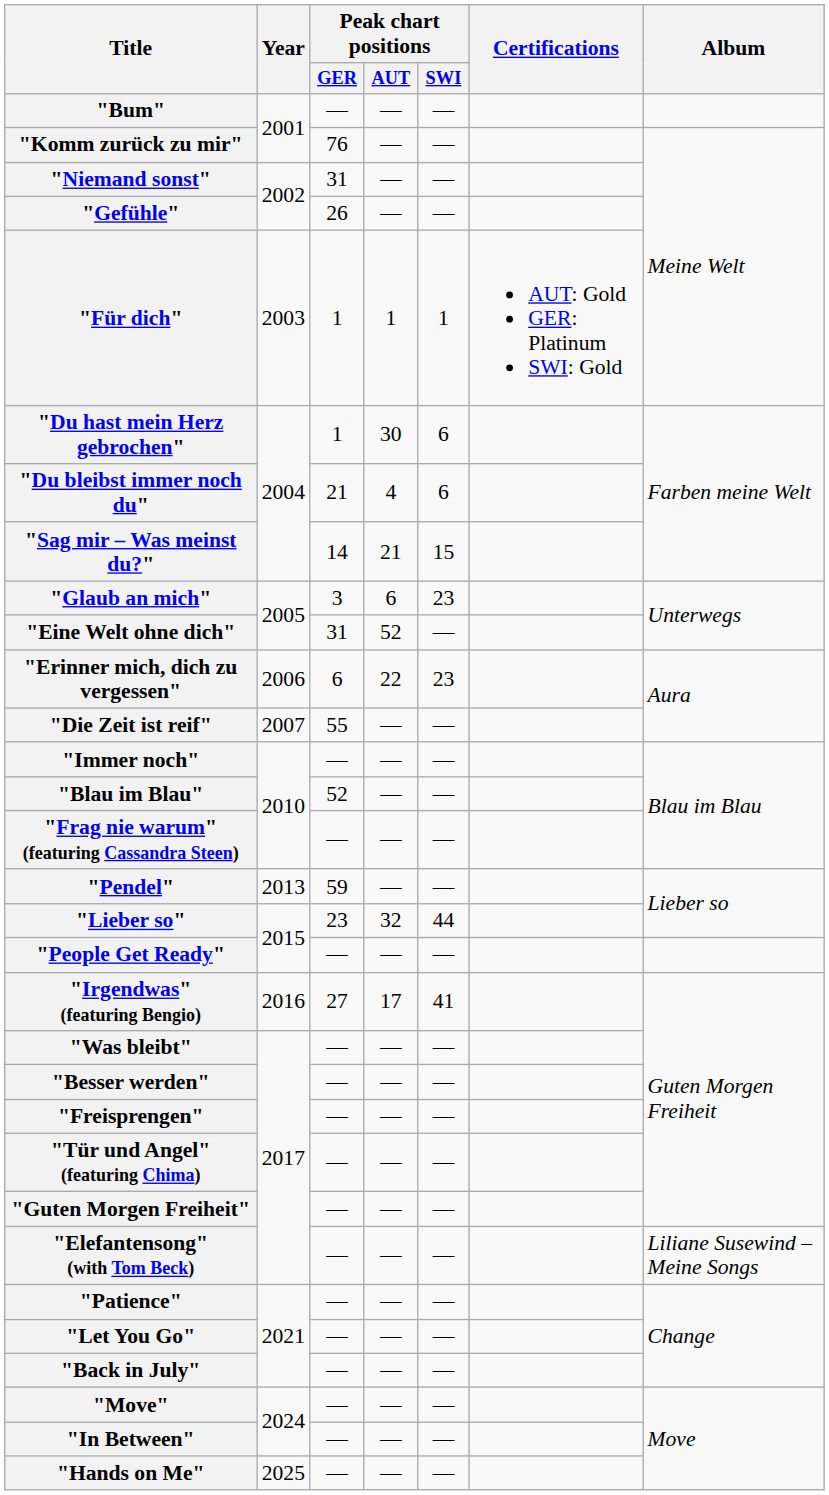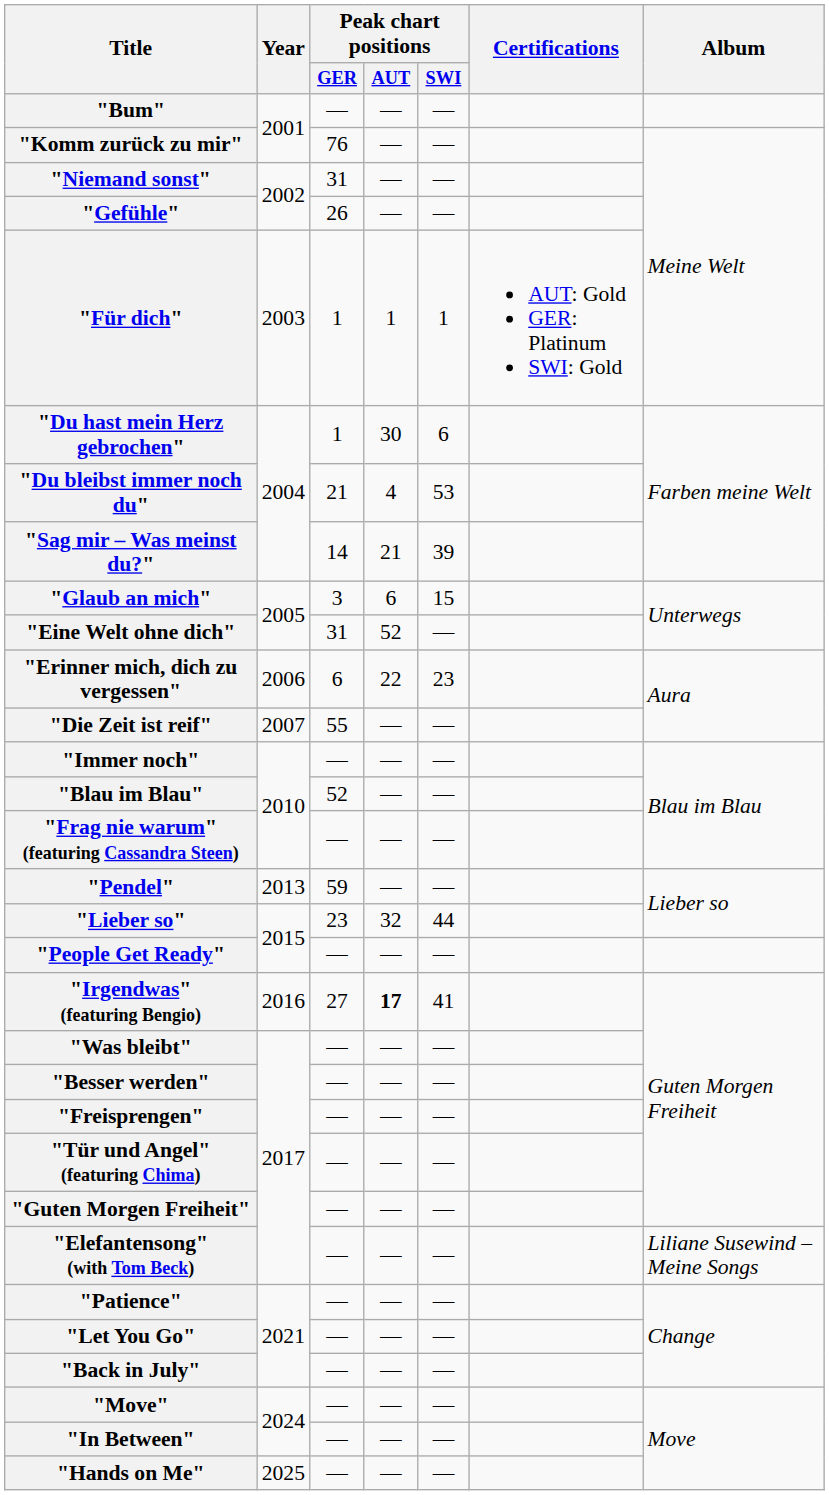 <table class="wikitable plainrowheaders" style="text-align:center;">
 <tr>
 <th scope="col" rowspan="2" style="width:18em;">Title</th>
 <th scope="col" rowspan="2" style="width:2em;">Year</th>
 <th scope="col" colspan="3">Peak chart positions</th>
 <th scope="col" rowspan="2" style="width:10em;"><a href='#'>Certifications</a></th>
 <th scope="col" rowspan="2" style="width:14em;">Album</th>
 </tr>
 <tr>
 <th style="width:3em;font-size:85%"><a href='#'>GER</a><br></th>
 <th style="width:3em;font-size:85%"><a href='#'>AUT</a><br></th>
 <th style="width:3em;font-size:85%"><a href='#'>SWI</a><br></th>
 </tr>
 <tr>
 <th scope="row">"Bum"</th>
 <td align="left" rowspan="2">2001</td>
 <td>—</td>
 <td>—</td>
 <td>—</td>
 <td></td>
 <td></td>
 </tr>
 <tr>
 <th scope="row">"Komm zurück zu mir"</th>
 <td>76</td>
 <td>—</td>
 <td>—</td>
 <td></td>
 <td align="left" rowspan="4"><em>Meine Welt</em></td>
 </tr>
 <tr>
 <th scope="row">"<a href='#'>Niemand sonst</a>"</th>
 <td align="left" rowspan="2">2002</td>
 <td>31</td>
 <td>—</td>
 <td>—</td>
 <td></td>
 </tr>
 <tr>
 <th scope="row">"<a href='#'>Gefühle</a>"</th>
 <td>26</td>
 <td>—</td>
 <td>—</td>
 <td></td>
 </tr>
 <tr>
 <th scope="row">"<a href='#'>Für dich</a>"</th>
 <td align="left" rowspan="1">2003</td>
 <td>1</td>
 <td>1</td>
 <td>1</td>
 <td align="left"><br><ul><li><a href='#'>AUT</a>: Gold</li><li><a href='#'>GER</a>: Platinum</li><li><a href='#'>SWI</a>: Gold</li></ul></td>
 </tr>
 <tr>
 <th scope="row">"<a href='#'>Du hast mein Herz gebrochen</a>"</th>
 <td align="left" rowspan="3">2004</td>
 <td>1</td>
 <td>30</td>
 <td>6</td>
 <td></td>
 <td align="left" rowspan="3"><em>Farben meine Welt</em></td>
 </tr>
 <tr>
 <th scope="row">"<a href='#'>Du bleibst immer noch du</a>"</th>
 <td>21</td>
 <td>4</td>
-<td>6</td>
+<td>53</td>
 <td></td>
 </tr>
 <tr>
 <th scope="row">"<a href='#'>Sag mir – Was meinst du?</a>"</th>
 <td>14</td>
 <td>21</td>
-<td>15</td>
+<td>39</td>
 <td></td>
 </tr>
 <tr>
 <th scope="row">"<a href='#'>Glaub an mich</a>"</th>
 <td align="left" rowspan="2">2005</td>
 <td>3</td>
 <td>6</td>
-<td>23</td>
+<td>15</td>
 <td></td>
 <td align="left" rowspan="2"><em>Unterwegs</em></td>
 </tr>
 <tr>
 <th scope="row">"Eine Welt ohne dich"</th>
 <td>31</td>
 <td>52</td>
 <td>—</td>
 <td></td>
 </tr>
 <tr>
 <th scope="row">"Erinner mich, dich zu vergessen"</th>
 <td align="left">2006</td>
 <td>6</td>
 <td>22</td>
 <td>23</td>
 <td></td>
 <td align="left" rowspan="2"><em>Aura</em></td>
 </tr>
 <tr>
 <th scope="row">"Die Zeit ist reif"</th>
 <td align="left">2007</td>
 <td>55</td>
 <td>—</td>
 <td>—</td>
 <td></td>
 </tr>
 <tr>
 <th scope="row">"Immer noch"</th>
 <td align="left" rowspan="3">2010</td>
 <td>—</td>
 <td>—</td>
 <td>—</td>
 <td></td>
 <td align="left" rowspan="3"><em>Blau im Blau</em></td>
 </tr>
 <tr>
 <th scope="row">"Blau im Blau"</th>
 <td>52</td>
 <td>—</td>
 <td>—</td>
 <td></td>
 </tr>
 <tr>
 <th scope="row">"<a href='#'>Frag nie warum</a>"<br><small>(featuring <a href='#'>Cassandra Steen</a>)</small></th>
 <td>—</td>
 <td>—</td>
 <td>—</td>
 <td></td>
 </tr>
 <tr>
 <th scope="row">"<a href='#'>Pendel</a>"</th>
 <td align="left">2013</td>
 <td>59</td>
 <td>—</td>
 <td>—</td>
 <td></td>
 <td align="left" rowspan="2"><em>Lieber so</em></td>
 </tr>
 <tr>
 <th scope="row">"<a href='#'>Lieber so</a>"</th>
 <td align="left" rowspan="2">2015</td>
 <td>23</td>
 <td>32</td>
 <td>44</td>
 <td></td>
 </tr>
 <tr>
 <th scope="row">"<a href='#'>People Get Ready</a>"</th>
 <td>—</td>
 <td>—</td>
 <td>—</td>
 <td></td>
 <td></td>
 </tr>
 <tr>
 <th scope="row">"<a href='#'>Irgendwas</a>"<br><small>(featuring Bengio)</small></th>
 <td align="left">2016</td>
 <td>27</td>
-<td>17</td>
+<td><strong>17</strong></td>
 <td>41</td>
 <td></td>
 <td align="left" rowspan="6"><em>Guten Morgen Freiheit</em></td>
 </tr>
 <tr>
 <th scope="row">"Was bleibt"</th>
 <td align="left" rowspan="6">2017</td>
 <td>—</td>
 <td>—</td>
 <td>—</td>
 <td></td>
 </tr>
 <tr>
 <th scope="row">"Besser werden"</th>
 <td>—</td>
 <td>—</td>
 <td>—</td>
 <td></td>
 </tr>
 <tr>
 <th scope="row">"Freisprengen"</th>
 <td>—</td>
 <td>—</td>
 <td>—</td>
 <td></td>
 </tr>
 <tr>
 <th scope="row">"Tür und Angel"<br><small>(featuring <a href='#'>Chima</a>)</small></th>
 <td>—</td>
 <td>—</td>
 <td>—</td>
 <td></td>
 </tr>
 <tr>
 <th scope="row">"Guten Morgen Freiheit"</th>
 <td>—</td>
 <td>—</td>
 <td>—</td>
 <td></td>
 </tr>
 <tr>
 <th scope="row">"Elefantensong"<br><small>(with <a href='#'>Tom Beck</a>)</small></th>
 <td>—</td>
 <td>—</td>
 <td>—</td>
 <td></td>
 <td align="left"><em>Liliane Susewind – Meine Songs</em></td>
 </tr>
 <tr>
 <th scope="row">"Patience"</th>
 <td align="left" rowspan="3">2021</td>
 <td>—</td>
 <td>—</td>
 <td>—</td>
 <td></td>
 <td align="left" rowspan="3"><em>Change</em></td>
 </tr>
 <tr>
 <th scope="row">"Let You Go"</th>
 <td>—</td>
 <td>—</td>
 <td>—</td>
 <td></td>
 </tr>
 <tr>
 <th scope="row">"Back in July"</th>
 <td>—</td>
 <td>—</td>
 <td>—</td>
 <td></td>
 </tr>
 <tr>
 <th scope="row">"Move"</th>
 <td align="left" rowspan="2">2024</td>
 <td>—</td>
 <td>—</td>
 <td>—</td>
 <td></td>
 <td align="left" rowspan="3"><em>Move</em></td>
 </tr>
 <tr>
 <th scope="row">"In Between"</th>
 <td>—</td>
 <td>—</td>
 <td>—</td>
 <td></td>
 </tr>
 <tr>
 <th scope="row">"Hands on Me"</th>
 <td align="left">2025</td>
 <td>—</td>
 <td>—</td>
 <td>—</td>
 <td></td>
 </tr>
 </table>
